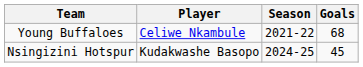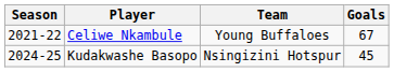 <table class="wikitable" style="text-align:center;">
 <tr>
+<th>Season</th>
+<th>Player</th>
 <th>Team</th>
-<th>Player</th>
-<th>Season</th>
 <th>Goals</th>
 </tr>
 <tr>
+<td>2021-22</td>
+<td align=left> <a href='#'>Celiwe Nkambule</a></td>
 <td>Young Buffaloes</td>
-<td align=left> <a href='#'>Celiwe Nkambule</a></td>
-<td>2021-22</td>
-<td>68</td>
+<td>67</td>
 </tr>
 <tr>
+<td>2024-25</td>
+<td align=left> Kudakwashe Basopo</td>
 <td>Nsingizini Hotspur</td>
-<td align=left> Kudakwashe Basopo</td>
-<td>2024-25</td>
 <td>45</td>
 </tr>
 </table>
